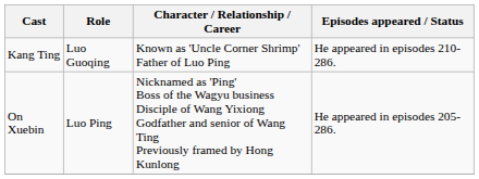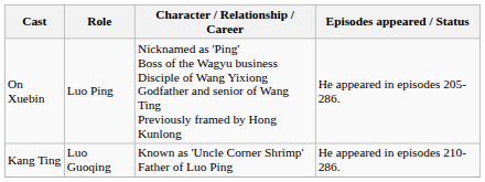 <table class="wikitable">
 <tr>
 <th>Cast</th>
 <th>Role</th>
 <th>Character / Relationship / Career</th>
 <th>Episodes appeared / Status</th>
 </tr>
 <tr>
+<td>On Xuebin</td>
+<td>Luo Ping</td>
+<td>Nicknamed as 'Ping'<br>Boss of the Wagyu business<br>Disciple of Wang Yixiong<br>Godfather and senior of Wang Ting<br>Previously framed by Hong Kunlong</td>
+<td>He appeared in episodes 205-286.</td>
+</tr>
+<tr>
 <td>Kang Ting</td>
 <td>Luo Guoqing</td>
 <td>Known as 'Uncle Corner Shrimp'<br>Father of Luo Ping</td>
 <td>He appeared in episodes 210-286.</td>
 </tr>
 <tr>
-<td>On Xuebin</td>
-<td>Luo Ping</td>
-<td>Nicknamed as 'Ping'<br>Boss of the Wagyu business<br>Disciple of Wang Yixiong<br>Godfather and senior of Wang Ting<br>Previously framed by Hong Kunlong</td>
-<td>He appeared in episodes 205-286.</td>
-</tr>
-<tr>
 </tr>
 </table>
